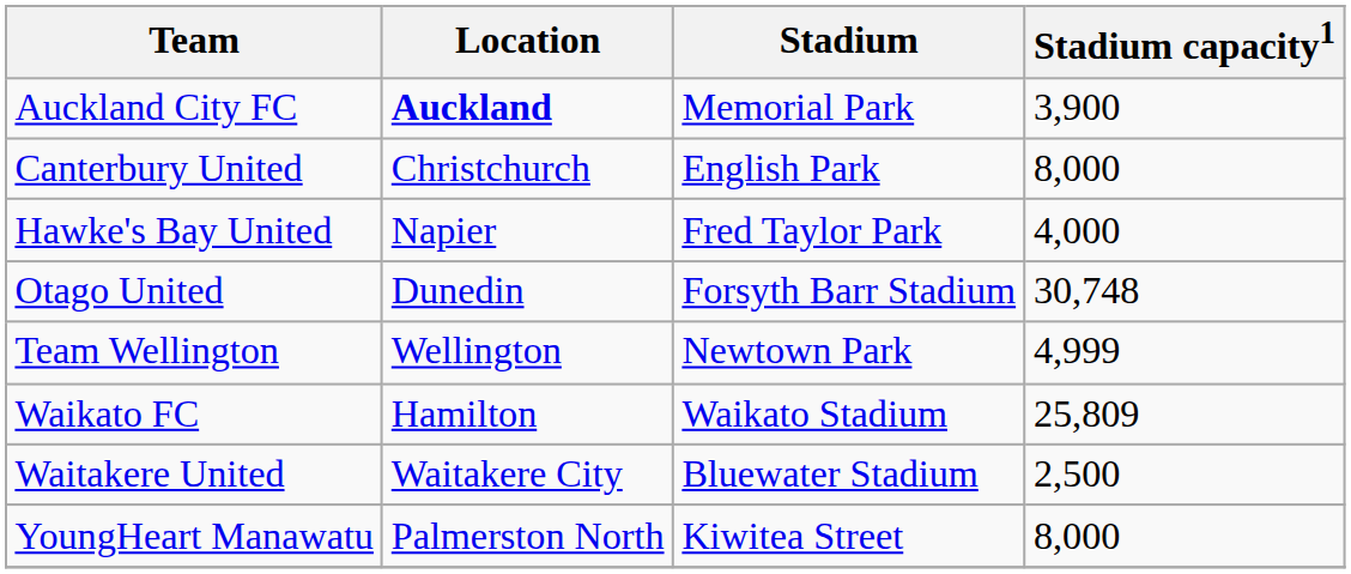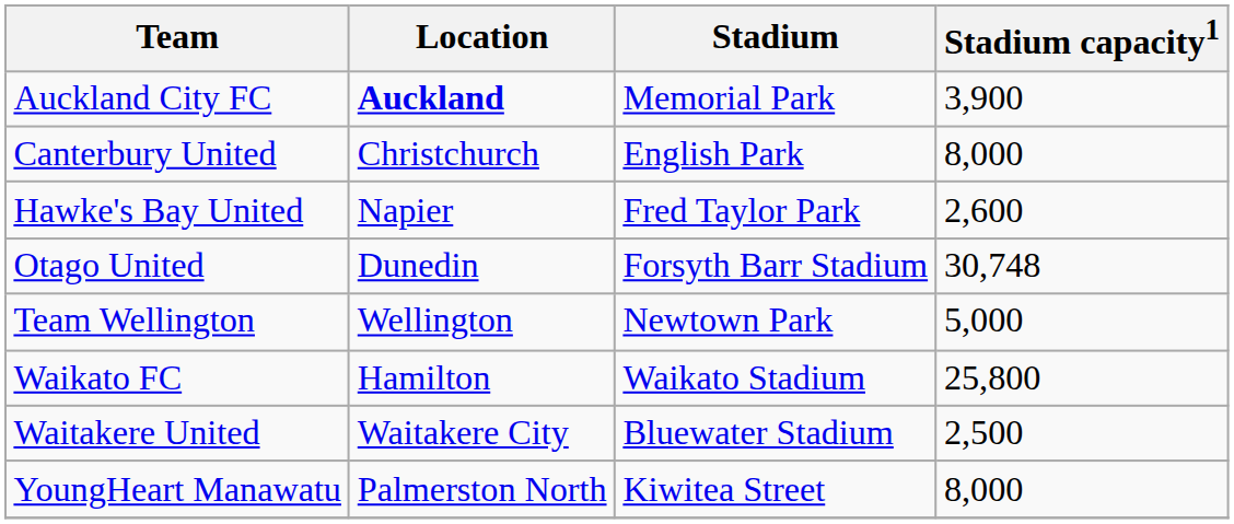 <table class="wikitable sortable" style="text-align: left;">
 <tr>
 <th>Team</th>
 <th>Location</th>
 <th>Stadium</th>
 <th>Stadium capacity<sup>1</sup></th>
 </tr>
 <tr>
 <td> <a href='#'>Auckland City FC</a></td>
 <td><strong><a href='#'>Auckland</a></strong></td>
 <td><a href='#'>Memorial Park</a></td>
 <td>3,900</td>
 </tr>
 <tr>
 <td> <a href='#'>Canterbury United</a></td>
 <td><a href='#'>Christchurch</a></td>
 <td><a href='#'>English Park</a></td>
 <td>8,000</td>
 </tr>
 <tr>
 <td> <a href='#'>Hawke's Bay United</a></td>
 <td><a href='#'>Napier</a></td>
 <td><a href='#'>Fred Taylor Park</a></td>
-<td>4,000</td>
+<td>2,600</td>
 </tr>
 <tr>
 <td> <a href='#'>Otago United</a></td>
 <td><a href='#'>Dunedin</a></td>
 <td><a href='#'>Forsyth Barr Stadium</a></td>
 <td>30,748</td>
 </tr>
 <tr>
 <td> <a href='#'>Team Wellington</a></td>
 <td><a href='#'>Wellington</a></td>
 <td><a href='#'>Newtown Park</a></td>
-<td>4,999</td>
+<td>5,000</td>
 </tr>
 <tr>
 <td> <a href='#'>Waikato FC</a></td>
 <td><a href='#'>Hamilton</a></td>
 <td><a href='#'>Waikato Stadium</a></td>
-<td>25,809</td>
+<td>25,800</td>
 </tr>
 <tr>
 <td> <a href='#'>Waitakere United</a></td>
 <td><a href='#'>Waitakere City</a></td>
 <td><a href='#'>Bluewater Stadium</a></td>
 <td>2,500</td>
 </tr>
 <tr>
 <td> <a href='#'>YoungHeart Manawatu</a></td>
 <td><a href='#'>Palmerston North</a></td>
 <td><a href='#'>Kiwitea Street</a></td>
 <td>8,000</td>
 </tr>
 <tr>
 </tr>
 </table>
